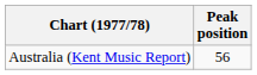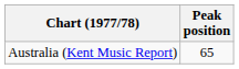 <table class="wikitable">
 <tr>
 <th>Chart (1977/78)</th>
 <th>Peak<br>position</th>
 </tr>
 <tr>
 <td>Australia (<a href='#'>Kent Music Report</a>)</td>
-<td style="text-align:center;">56</td>
+<td style="text-align:center;">65</td>
 </tr>
 </table>
